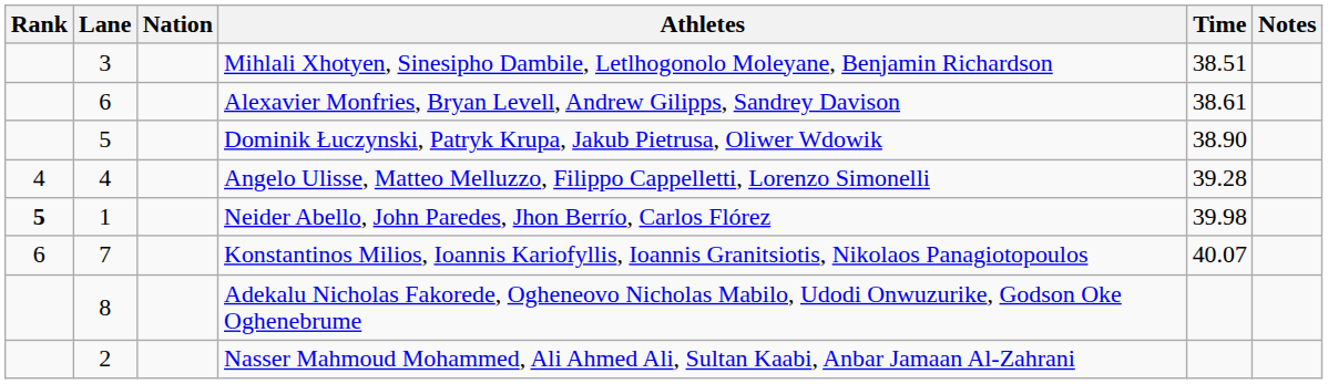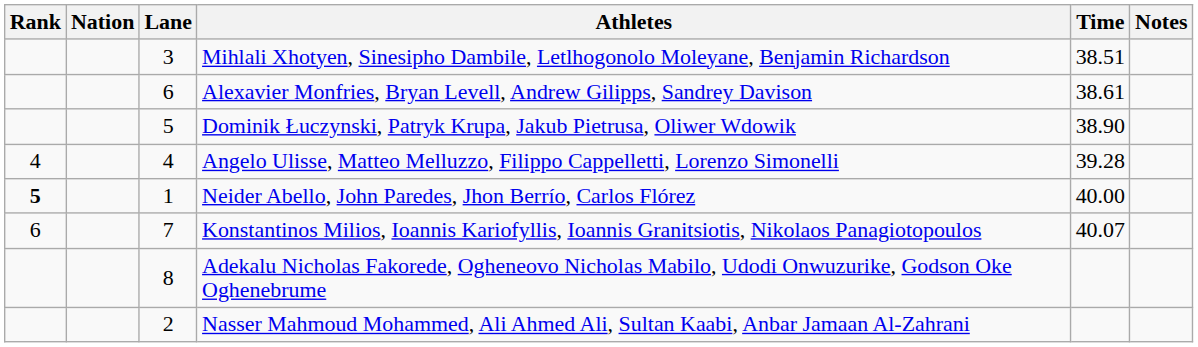 <table class="wikitable sortable" style="text-align:center">
 <tr>
 <th>Rank</th>
+<th>Nation</th>
 <th>Lane</th>
-<th>Nation</th>
 <th>Athletes</th>
 <th>Time</th>
 <th>Notes</th>
 </tr>
 <tr>
 <td></td>
+<td align=left></td>
 <td>3</td>
-<td align=left></td>
 <td align=left><a href='#'>Mihlali Xhotyen</a>, <a href='#'>Sinesipho Dambile</a>, <a href='#'>Letlhogonolo Moleyane</a>, <a href='#'>Benjamin Richardson</a></td>
 <td>38.51</td>
 <td></td>
 </tr>
 <tr>
 <td></td>
+<td align=left></td>
 <td>6</td>
-<td align=left></td>
 <td align=left><a href='#'>Alexavier Monfries</a>, <a href='#'>Bryan Levell</a>, <a href='#'>Andrew Gilipps</a>, <a href='#'>Sandrey Davison</a></td>
 <td>38.61</td>
 <td></td>
 </tr>
 <tr>
 <td></td>
+<td align=left></td>
 <td>5</td>
-<td align=left></td>
 <td align=left><a href='#'>Dominik Łuczynski</a>, <a href='#'>Patryk Krupa</a>, <a href='#'>Jakub Pietrusa</a>, <a href='#'>Oliwer Wdowik</a></td>
 <td>38.90</td>
 <td></td>
 </tr>
 <tr>
 <td>4</td>
+<td align=left></td>
 <td>4</td>
-<td align=left></td>
 <td align=left><a href='#'>Angelo Ulisse</a>, <a href='#'>Matteo Melluzzo</a>, <a href='#'>Filippo Cappelletti</a>, <a href='#'>Lorenzo Simonelli</a></td>
 <td>39.28</td>
 <td></td>
 </tr>
 <tr>
 <td><strong>5</strong></td>
+<td align=left></td>
 <td>1</td>
-<td align=left></td>
 <td align=left><a href='#'>Neider Abello</a>, <a href='#'>John Paredes</a>, <a href='#'>Jhon Berrío</a>, <a href='#'>Carlos Flórez</a></td>
-<td>39.98</td>
+<td>40.00</td>
 <td></td>
 </tr>
 <tr>
 <td>6</td>
+<td align=left></td>
 <td>7</td>
-<td align=left></td>
 <td align=left><a href='#'>Konstantinos Milios</a>, <a href='#'>Ioannis Kariofyllis</a>, <a href='#'>Ioannis Granitsiotis</a>, <a href='#'>Nikolaos Panagiotopoulos</a></td>
 <td>40.07</td>
 <td></td>
 </tr>
 <tr>
 <td></td>
+<td align=left></td>
 <td>8</td>
-<td align=left></td>
 <td align=left><a href='#'>Adekalu Nicholas Fakorede</a>, <a href='#'>Ogheneovo Nicholas Mabilo</a>, <a href='#'>Udodi Onwuzurike</a>, <a href='#'>Godson Oke Oghenebrume</a></td>
 <td></td>
 <td></td>
 </tr>
 <tr>
 <td></td>
+<td align=left></td>
 <td>2</td>
-<td align=left></td>
 <td align=left><a href='#'>Nasser Mahmoud Mohammed</a>, <a href='#'>Ali Ahmed Ali</a>, <a href='#'>Sultan Kaabi</a>, <a href='#'>Anbar Jamaan Al-Zahrani</a></td>
 <td></td>
 <td></td>
 </tr>
 </table>
